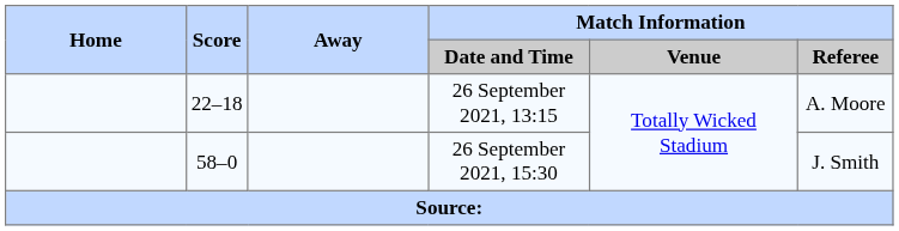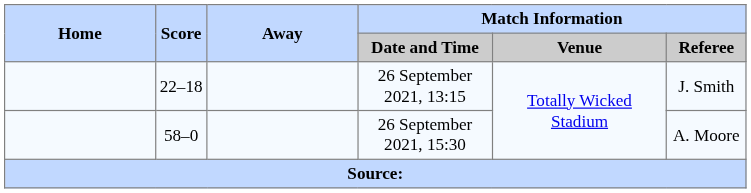 <table border=1 style="border-collapse:collapse; font-size:90%; text-align:center;" cellpadding=3 cellspacing=0 width=100%>
 <tr bgcolor=#C1D8FF>
 <th rowspan=2 width=19%>Home</th>
 <th rowspan=2 width=6%>Score</th>
 <th rowspan=2 width=19%>Away</th>
 <th colspan=3>Match Information</th>
 </tr>
 <tr bgcolor=#CCCCCC>
 <th width=17%>Date and Time</th>
 <th width=22%>Venue</th>
 <th width=10%>Referee</th>
 </tr>
 <tr bgcolor=#F5FAFF>
 <td></td>
 <td>22–18</td>
 <td></td>
 <td>26 September 2021, 13:15</td>
 <td rowspan=2><a href='#'>Totally Wicked Stadium</a></td>
-<td>A. Moore</td>
+<td>J. Smith</td>
 </tr>
 <tr bgcolor=#F5FAFF>
 <td></td>
 <td>58–0</td>
 <td></td>
 <td>26 September 2021, 15:30</td>
-<td>J. Smith</td>
+<td>A. Moore</td>
 </tr>
 <tr style="background:#c1d8ff;">
 <th colspan=6>Source:</th>
 </tr>
 </table>
